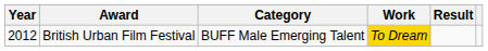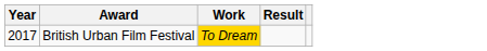 <table class="wikitable sortable">
 <tr>
 <th>Year</th>
 <th>Award</th>
-<th>Category</th>
 <th>Work</th>
 <th>Result</th>
 <th class="unsortable"></th>
 </tr>
 <tr>
-<td>2012</td>
+<td>2017</td>
 <td>British Urban Film Festival</td>
-<td>BUFF Male Emerging Talent</td>
 <td style="background: gold;"><em>To Dream</em></td>
 <td></td>
 <td></td>
 </tr>
 </table>
